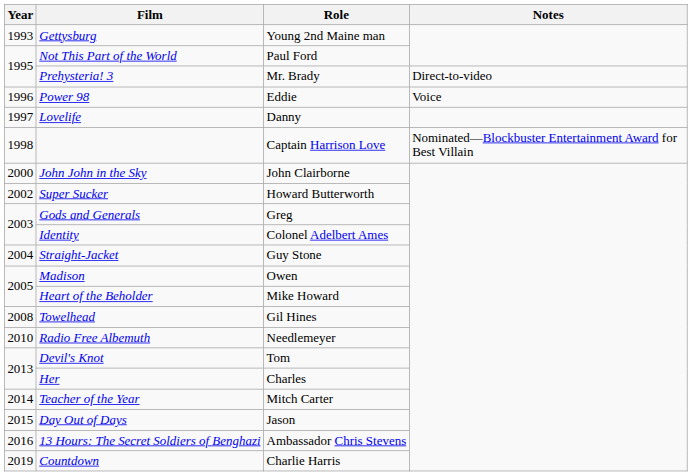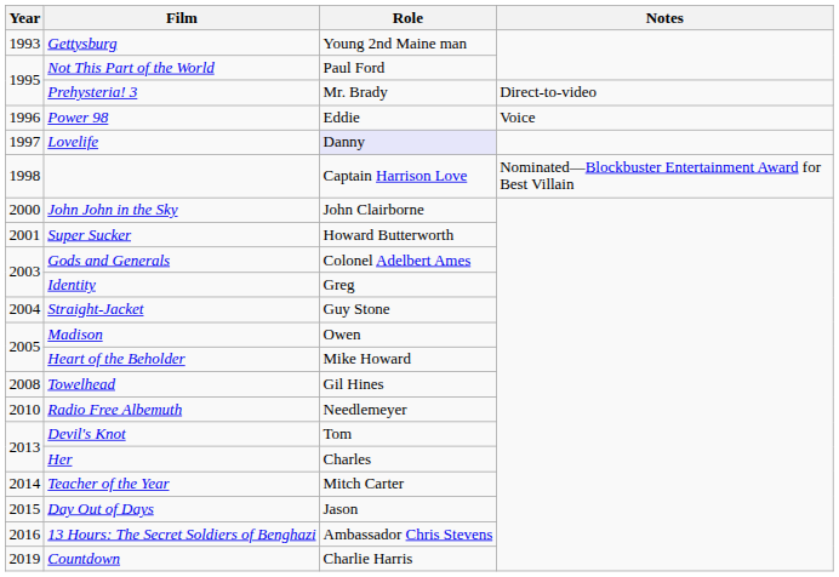 <table class="wikitable sortable">
 <tr>
 <th>Year</th>
 <th>Film</th>
 <th>Role</th>
 <th class="unsortable" style="width:21em;">Notes</th>
 </tr>
 <tr>
 <td>1993</td>
 <td><em><a href='#'>Gettysburg</a></em></td>
 <td>Young 2nd Maine man</td>
 <td rowspan="2"></td>
 </tr>
 <tr>
 <td rowspan="2">1995</td>
 <td><em><a href='#'>Not This Part of the World</a></em></td>
 <td>Paul Ford</td>
 </tr>
 <tr>
 <td><em><a href='#'>Prehysteria! 3</a></em></td>
 <td>Mr. Brady</td>
 <td>Direct-to-video</td>
 </tr>
 <tr>
 <td>1996</td>
 <td><em><a href='#'>Power 98</a></em></td>
 <td>Eddie</td>
 <td>Voice</td>
 </tr>
 <tr>
 <td>1997</td>
 <td><em><a href='#'>Lovelife</a></em></td>
-<td>Danny</td>
+<td style="background: lavender;">Danny</td>
 <td></td>
 </tr>
 <tr>
 <td>1998</td>
 <td><em></em></td>
 <td>Captain <a href='#'>Harrison Love</a></td>
 <td>Nominated—<a href='#'>Blockbuster Entertainment Award</a> for Best Villain</td>
 </tr>
 <tr>
 <td>2000</td>
 <td><em><a href='#'>John John in the Sky</a></em></td>
 <td>John Clairborne</td>
 <td rowspan="15"></td>
 </tr>
 <tr>
-<td>2002</td>
+<td>2001</td>
 <td><em><a href='#'>Super Sucker</a></em></td>
 <td>Howard Butterworth</td>
 </tr>
 <tr>
 <td rowspan="2">2003</td>
 <td><em><a href='#'>Gods and Generals</a></em></td>
-<td>Greg</td>
+<td>Colonel <a href='#'>Adelbert Ames</a></td>
 </tr>
 <tr>
 <td><em><a href='#'>Identity</a></em></td>
-<td>Colonel <a href='#'>Adelbert Ames</a></td>
+<td>Greg</td>
 </tr>
 <tr>
 <td>2004</td>
 <td><em><a href='#'>Straight-Jacket</a></em></td>
 <td>Guy Stone</td>
 </tr>
 <tr>
 <td rowspan="2">2005</td>
 <td><em><a href='#'>Madison</a></em></td>
 <td>Owen</td>
 </tr>
 <tr>
 <td><em><a href='#'>Heart of the Beholder</a></em></td>
 <td>Mike Howard</td>
 </tr>
 <tr>
 <td>2008</td>
 <td><em><a href='#'>Towelhead</a></em></td>
 <td>Gil Hines</td>
 </tr>
 <tr>
 <td>2010</td>
 <td><em><a href='#'>Radio Free Albemuth</a></em></td>
 <td>Needlemeyer</td>
 </tr>
 <tr>
 <td rowspan="2">2013</td>
 <td><em><a href='#'>Devil's Knot</a></em></td>
 <td>Tom</td>
 </tr>
 <tr>
 <td><em><a href='#'>Her</a></em></td>
 <td>Charles</td>
 </tr>
 <tr>
 <td>2014</td>
 <td><em><a href='#'>Teacher of the Year</a></em></td>
 <td>Mitch Carter</td>
 </tr>
 <tr>
 <td>2015</td>
 <td><em><a href='#'>Day Out of Days</a></em></td>
 <td>Jason</td>
 </tr>
 <tr>
 <td>2016</td>
 <td><em><a href='#'>13 Hours: The Secret Soldiers of Benghazi</a></em></td>
 <td>Ambassador <a href='#'>Chris Stevens</a></td>
 </tr>
 <tr>
 <td>2019</td>
 <td><em><a href='#'>Countdown</a></em></td>
 <td>Charlie Harris</td>
 </tr>
 </table>
